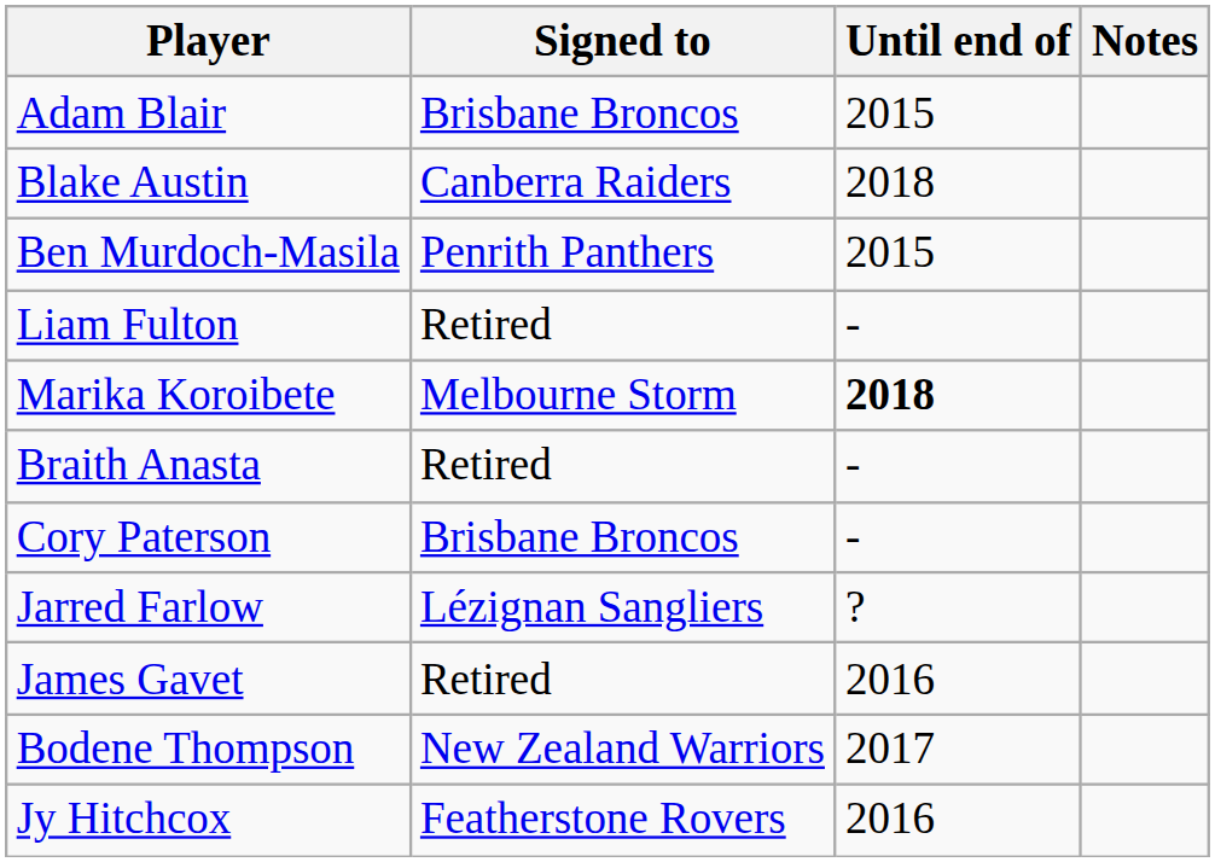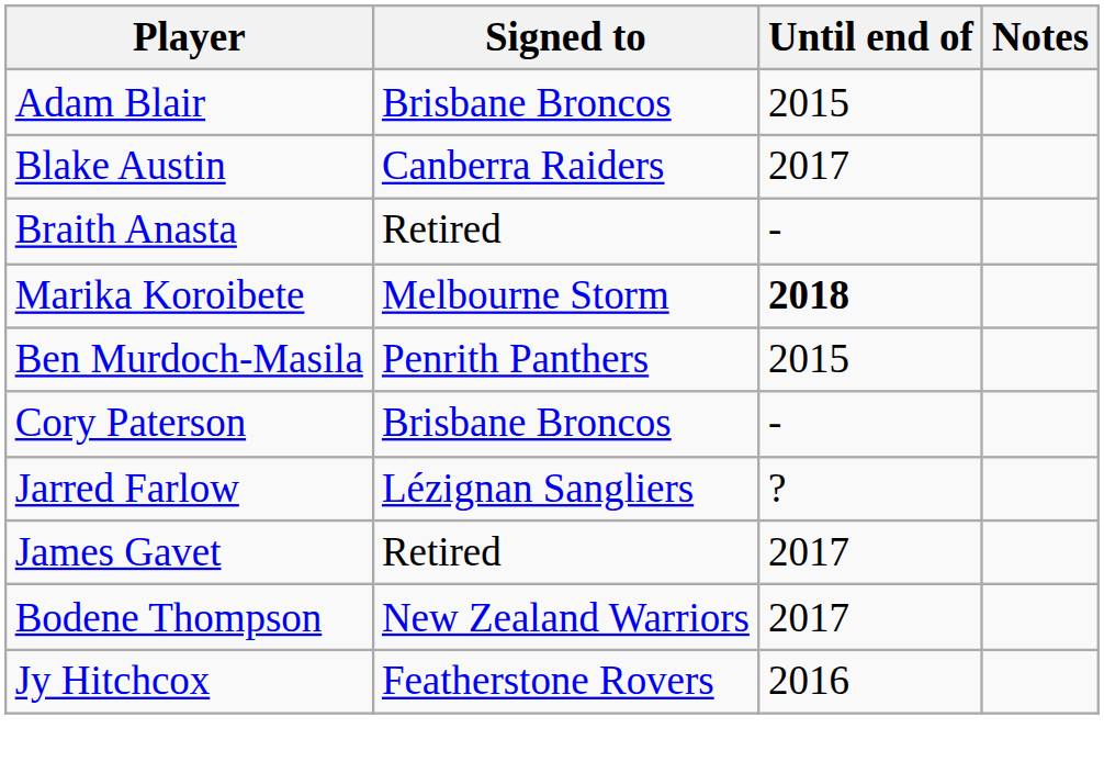 <table class="wikitable">
 <tr>
 <th>Player</th>
 <th>Signed to</th>
 <th>Until end of</th>
 <th>Notes</th>
 </tr>
 <tr>
 <td><a href='#'>Adam Blair</a></td>
 <td><a href='#'>Brisbane Broncos</a></td>
 <td>2015</td>
 <td></td>
 </tr>
 <tr>
 <td><a href='#'>Blake Austin</a></td>
 <td><a href='#'>Canberra Raiders</a></td>
-<td>2018</td>
+<td>2017</td>
 <td></td>
 </tr>
 <tr>
-<td><a href='#'>Ben Murdoch-Masila</a></td>
-<td><a href='#'>Penrith Panthers</a></td>
-<td>2015</td>
-<td></td>
-</tr>
-<tr>
-<td><a href='#'>Liam Fulton</a></td>
+<td><a href='#'>Braith Anasta</a></td>
 <td>Retired</td>
 <td>-</td>
 <td></td>
 </tr>
 <tr>
 <td><a href='#'>Marika Koroibete</a></td>
 <td><a href='#'>Melbourne Storm</a></td>
 <td><strong>2018</strong></td>
 <td></td>
 </tr>
 <tr>
-<td><a href='#'>Braith Anasta</a></td>
-<td>Retired</td>
-<td>-</td>
+<td><a href='#'>Ben Murdoch-Masila</a></td>
+<td><a href='#'>Penrith Panthers</a></td>
+<td>2015</td>
 <td></td>
 </tr>
 <tr>
 <td><a href='#'>Cory Paterson</a></td>
 <td><a href='#'>Brisbane Broncos</a></td>
 <td>-</td>
 <td></td>
 </tr>
 <tr>
 <td><a href='#'>Jarred Farlow</a></td>
 <td><a href='#'>Lézignan Sangliers</a></td>
 <td>?</td>
 <td></td>
 </tr>
 <tr>
 <td><a href='#'>James Gavet</a></td>
 <td>Retired</td>
-<td>2016</td>
+<td>2017</td>
 <td></td>
 </tr>
 <tr>
 <td><a href='#'>Bodene Thompson</a></td>
 <td><a href='#'>New Zealand Warriors</a></td>
 <td>2017</td>
 <td></td>
 </tr>
 <tr>
 <td><a href='#'>Jy Hitchcox</a></td>
 <td><a href='#'>Featherstone Rovers</a></td>
 <td>2016</td>
 <td></td>
 </tr>
 </table>
